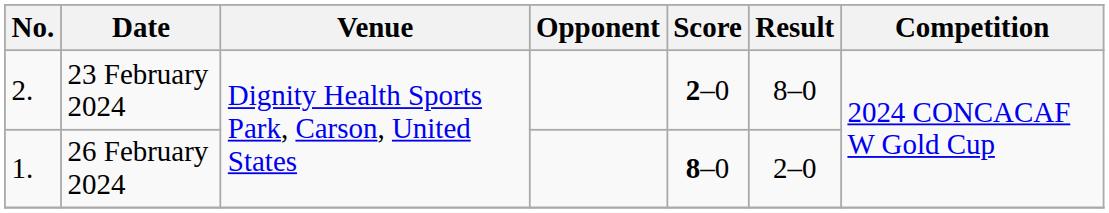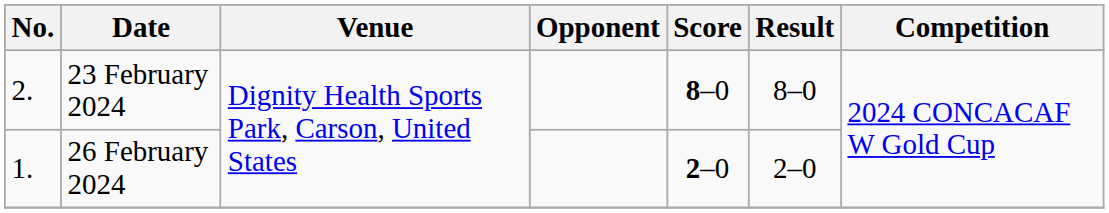 <table class="wikitable">
 <tr>
 <th>No.</th>
 <th>Date</th>
 <th>Venue</th>
 <th>Opponent</th>
 <th>Score</th>
 <th>Result</th>
 <th>Competition</th>
 </tr>
 <tr>
 <td>2.</td>
 <td>23 February 2024</td>
 <td rowspan=2><a href='#'>Dignity Health Sports Park</a>, <a href='#'>Carson</a>, <a href='#'>United States</a></td>
 <td></td>
-<td align=center><strong>2</strong>–0</td>
+<td align=center><strong>8</strong>–0</td>
 <td align=center>8–0</td>
 <td rowspan=2><a href='#'>2024 CONCACAF W Gold Cup</a></td>
 </tr>
 <tr>
 <td>1.</td>
 <td>26 February 2024</td>
 <td></td>
-<td align=center><strong>8</strong>–0</td>
+<td align=center><strong>2</strong>–0</td>
 <td align=center>2–0</td>
 </tr>
 <tr>
 </tr>
 </table>
